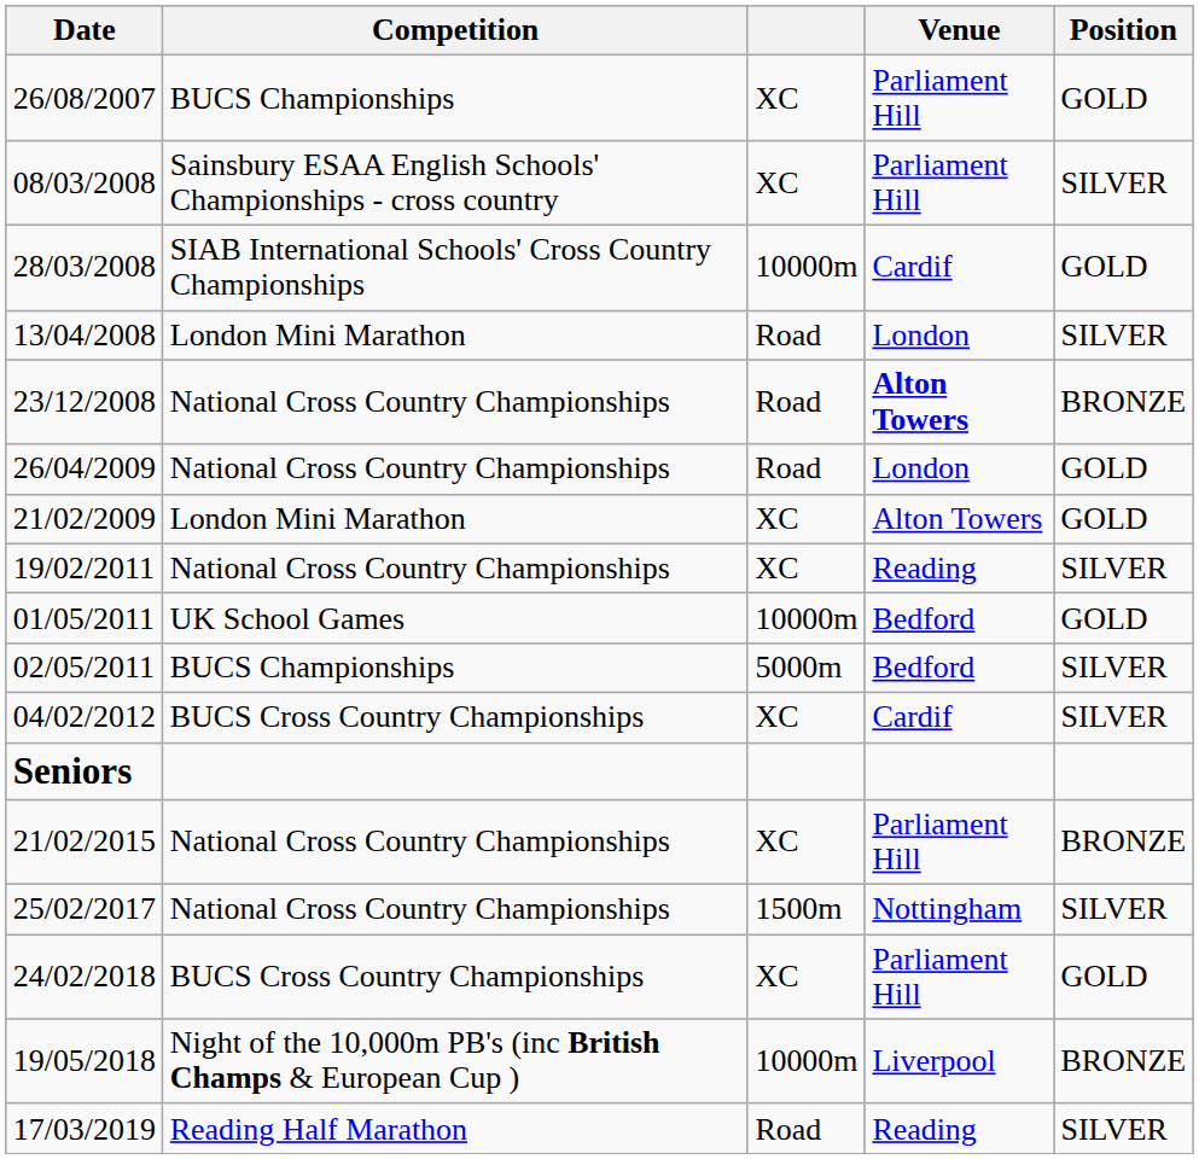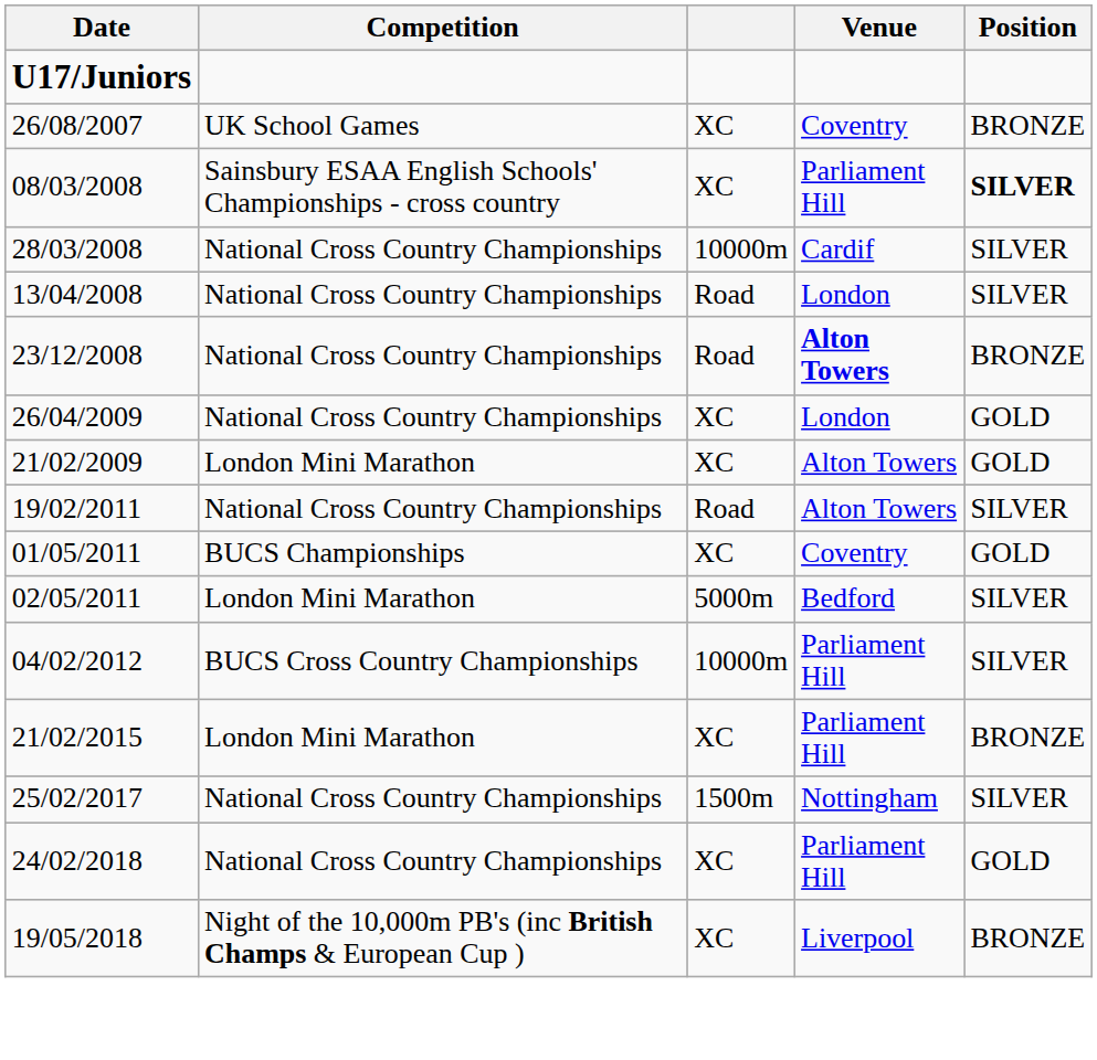 <table class="wikitable">
 <tr>
 <th>Date</th>
 <th>Competition</th>
 <th></th>
 <th>Venue</th>
 <th>Position</th>
 </tr>
 <tr>
+<td><strong><big>U17/Juniors</big></strong></td>
+<td></td>
+<td></td>
+<td></td>
+<td></td>
+</tr>
+<tr>
 <td>26/08/2007</td>
-<td>BUCS Championships</td>
+<td>UK School Games</td>
 <td>XC</td>
-<td><a href='#'>Parliament Hill</a></td>
-<td>GOLD</td>
+<td><a href='#'>Coventry</a></td>
+<td>BRONZE</td>
 </tr>
 <tr>
 <td>08/03/2008</td>
 <td>Sainsbury ESAA English Schools' Championships - cross country</td>
 <td>XC</td>
 <td><a href='#'>Parliament Hill</a></td>
+<td><strong>SILVER</strong></td>
+</tr>
+<tr>
+<td>28/03/2008</td>
+<td>National Cross Country Championships</td>
+<td>10000m</td>
+<td><a href='#'>Cardif</a></td>
 <td>SILVER</td>
 </tr>
 <tr>
-<td>28/03/2008</td>
-<td>SIAB International Schools' Cross Country Championships</td>
-<td>10000m</td>
-<td><a href='#'>Cardif</a></td>
-<td>GOLD</td>
-</tr>
-<tr>
 <td>13/04/2008</td>
-<td>London Mini Marathon</td>
+<td>National Cross Country Championships</td>
 <td>Road</td>
 <td><a href='#'>London</a></td>
 <td>SILVER</td>
 </tr>
 <tr>
 <td>23/12/2008</td>
 <td>National Cross Country Championships</td>
 <td>Road</td>
 <td><strong><a href='#'>Alton Towers</a></strong></td>
 <td>BRONZE</td>
 </tr>
 <tr>
 <td>26/04/2009</td>
 <td>National Cross Country Championships</td>
-<td>Road</td>
+<td>XC</td>
 <td><a href='#'>London</a></td>
 <td>GOLD</td>
 </tr>
 <tr>
 <td>21/02/2009</td>
 <td>London Mini Marathon</td>
 <td>XC</td>
 <td><a href='#'>Alton Towers</a></td>
 <td>GOLD</td>
 </tr>
 <tr>
 <td>19/02/2011</td>
 <td>National Cross Country Championships</td>
-<td>XC</td>
-<td><a href='#'>Reading</a></td>
+<td>Road</td>
+<td><a href='#'>Alton Towers</a></td>
 <td>SILVER</td>
 </tr>
 <tr>
 <td>01/05/2011</td>
-<td>UK School Games</td>
-<td>10000m</td>
-<td><a href='#'>Bedford</a></td>
+<td>BUCS Championships</td>
+<td>XC</td>
+<td><a href='#'>Coventry</a></td>
 <td>GOLD</td>
 </tr>
 <tr>
 <td>02/05/2011</td>
-<td>BUCS Championships</td>
+<td>London Mini Marathon</td>
 <td>5000m</td>
 <td><a href='#'>Bedford</a></td>
 <td>SILVER</td>
 </tr>
 <tr>
 <td>04/02/2012</td>
 <td>BUCS Cross Country Championships</td>
-<td>XC</td>
-<td><a href='#'>Cardif</a></td>
+<td>10000m</td>
+<td><a href='#'>Parliament Hill</a></td>
 <td>SILVER</td>
 </tr>
 <tr>
-<td><strong><big>Seniors</big></strong></td>
-<td></td>
-<td></td>
-<td></td>
-<td></td>
-</tr>
-<tr>
 <td>21/02/2015</td>
-<td>National Cross Country Championships</td>
+<td>London Mini Marathon</td>
 <td>XC</td>
 <td><a href='#'>Parliament Hill</a></td>
 <td>BRONZE</td>
 </tr>
 <tr>
 <td>25/02/2017</td>
 <td>National Cross Country Championships</td>
 <td>1500m</td>
 <td><a href='#'>Nottingham</a></td>
 <td>SILVER</td>
 </tr>
 <tr>
 <td>24/02/2018</td>
-<td>BUCS Cross Country Championships</td>
+<td>National Cross Country Championships</td>
 <td>XC</td>
 <td><a href='#'>Parliament Hill</a></td>
 <td>GOLD</td>
 </tr>
 <tr>
 <td>19/05/2018</td>
 <td>Night of the 10,000m PB's (inc <strong>British Champs</strong> & European Cup )</td>
-<td>10000m</td>
+<td>XC</td>
 <td><a href='#'>Liverpool</a></td>
 <td>BRONZE</td>
 </tr>
-<tr>
-<td>17/03/2019</td>
-<td><a href='#'>Reading Half Marathon</a></td>
-<td>Road</td>
-<td><a href='#'>Reading</a></td>
-<td>SILVER</td>
-</tr>
 </table>
